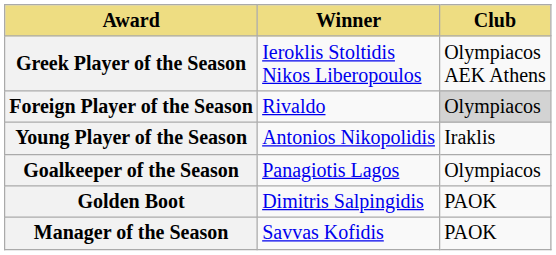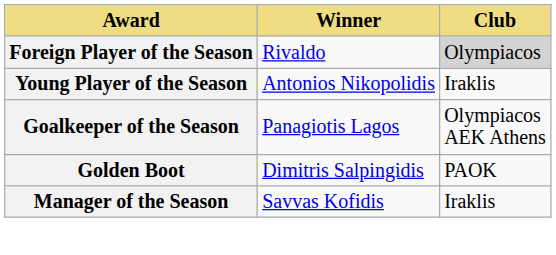 <table class="wikitable">
 <tr>
 <th style="background-color: #eedd82">Award</th>
 <th style="background-color: #eedd82">Winner</th>
 <th style="background-color: #eedd82">Club</th>
-</tr>
-<tr>
-<th>Greek Player of the Season</th>
-<td> <a href='#'>Ieroklis Stoltidis</a><br> <a href='#'>Nikos Liberopoulos</a></td>
-<td>Olympiacos<br>AEK Athens</td>
 </tr>
 <tr>
 <th>Foreign Player of the Season</th>
 <td> <a href='#'>Rivaldo</a></td>
 <td style="background: lightgrey;">Olympiacos</td>
 </tr>
 <tr>
 <th>Young Player of the Season</th>
 <td> <a href='#'>Antonios Nikopolidis</a></td>
 <td>Iraklis</td>
 </tr>
 <tr>
 <th>Goalkeeper of the Season</th>
 <td> <a href='#'>Panagiotis Lagos</a></td>
-<td>Olympiacos</td>
+<td>Olympiacos<br>AEK Athens</td>
 </tr>
 <tr>
 <th>Golden Boot</th>
 <td> <a href='#'>Dimitris Salpingidis</a></td>
 <td>PAOK</td>
 </tr>
 <tr>
 <th>Manager of the Season</th>
 <td> <a href='#'>Savvas Kofidis</a></td>
-<td>PAOK</td>
+<td>Iraklis</td>
 </tr>
 </table>
